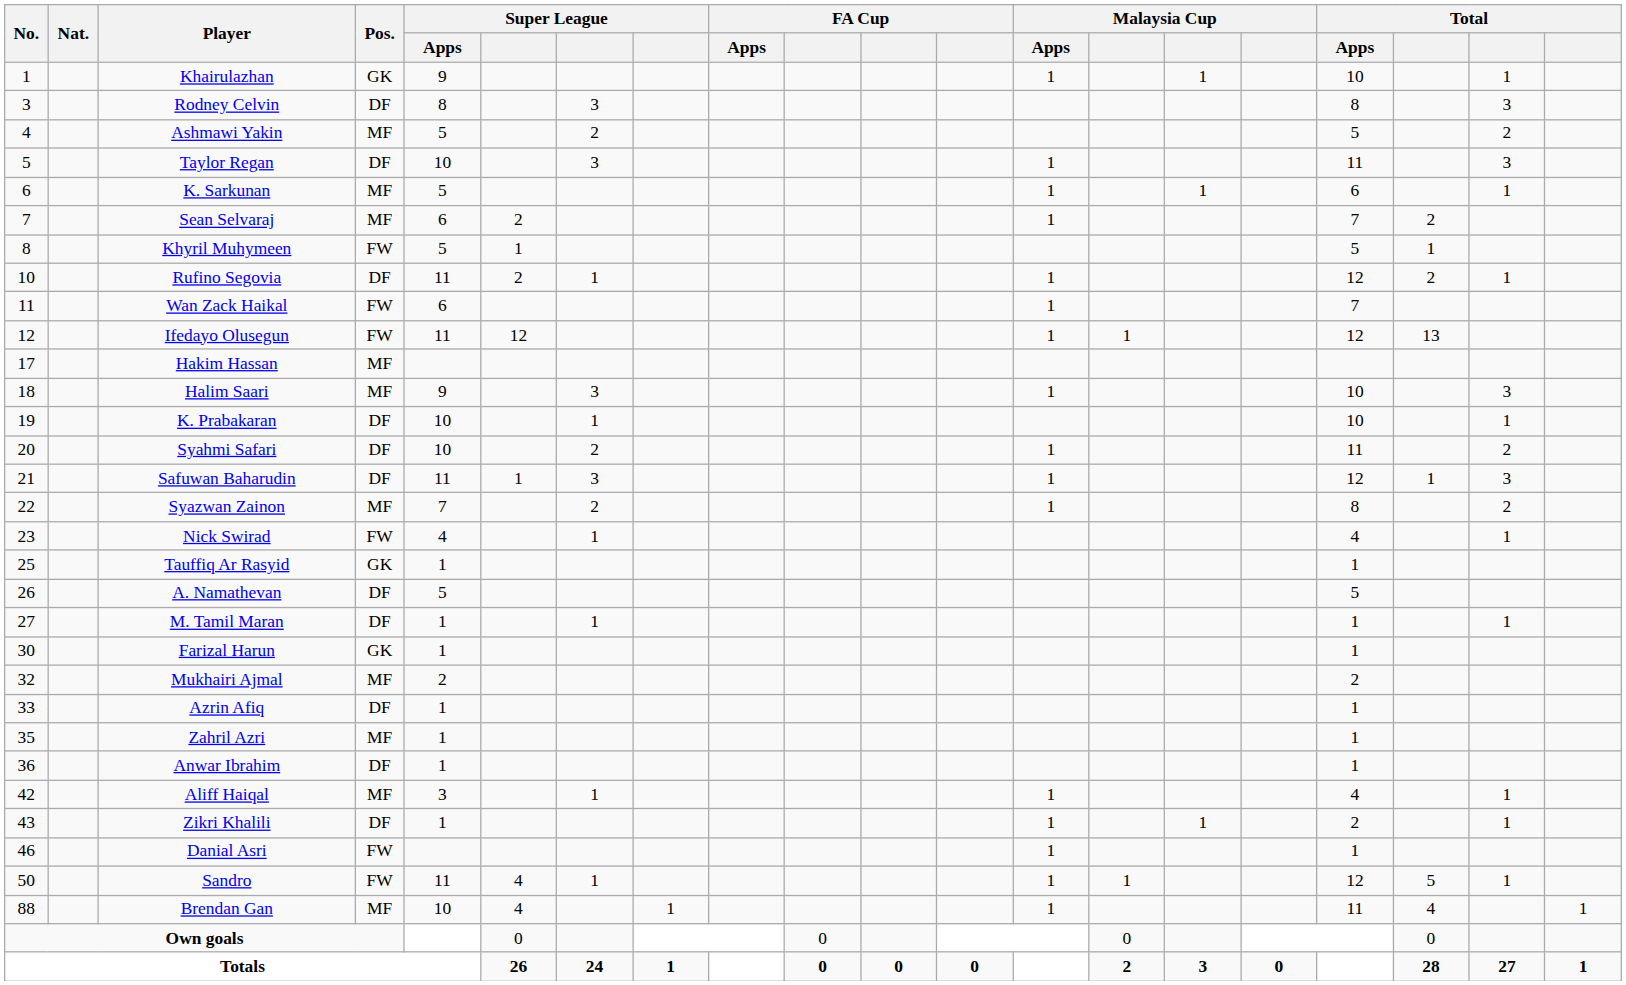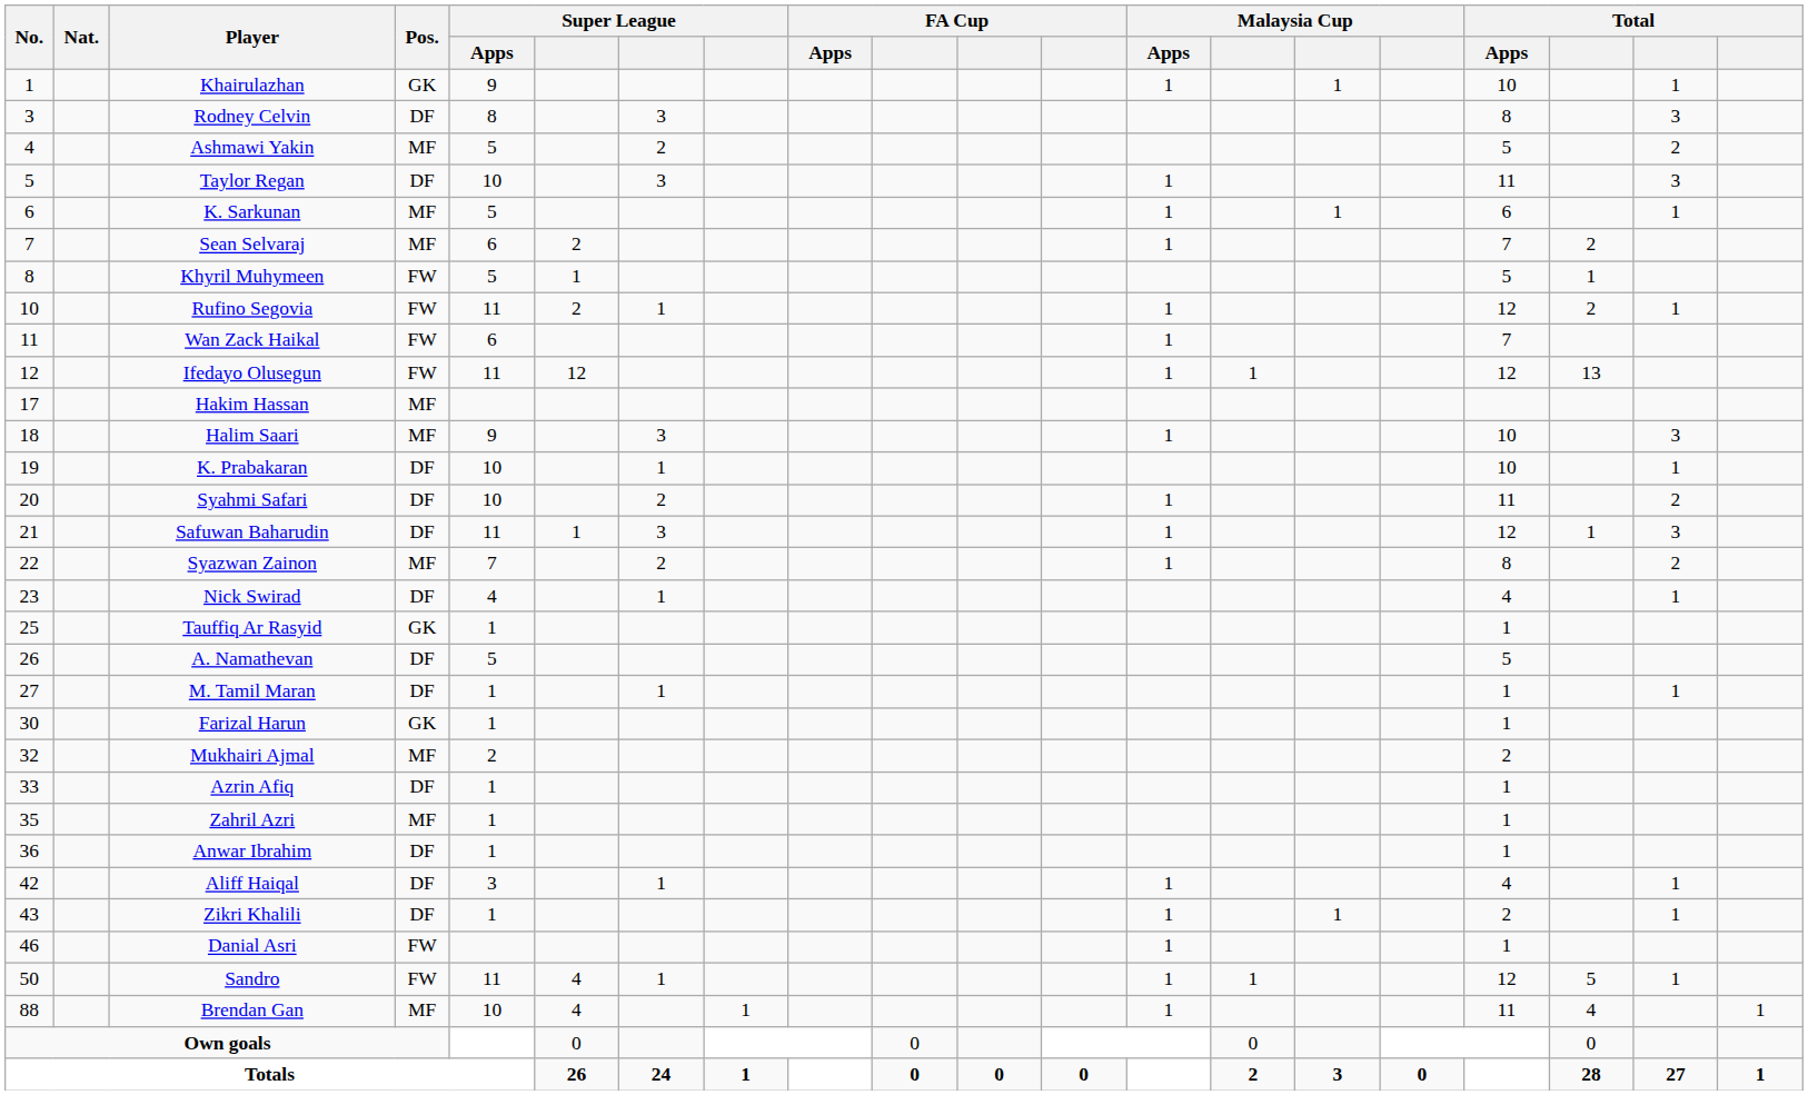 <table class="wikitable sortable alternance" style="text-align:center;width:100%;font-size:85%;">
 <tr>
 <th rowspan="2" style="width:5px;">No.</th>
 <th rowspan="2" style="width:5px;">Nat.</th>
 <th rowspan="2" scope="col" style="width:150px">Player</th>
 <th rowspan="2" style="width:5px;">Pos.</th>
 <th colspan="4">Super League</th>
 <th colspan="4">FA Cup</th>
 <th colspan="4">Malaysia Cup</th>
 <th colspan="4">Total</th>
 </tr>
 <tr style="text-align:center;">
 <th width=40>Apps</th>
 <th width=40></th>
 <th width=40></th>
 <th width=40></th>
 <th width=40>Apps</th>
 <th width=40></th>
 <th width=40></th>
 <th width=40></th>
 <th width=40>Apps</th>
 <th width=40></th>
 <th width=40></th>
 <th width=40></th>
 <th width=40>Apps</th>
 <th width=40></th>
 <th width=40></th>
 <th width=40></th>
 </tr>
 <tr>
 <td>1</td>
 <td></td>
 <td><a href='#'>Khairulazhan</a></td>
 <td>GK</td>
 <td>9</td>
 <td></td>
 <td></td>
 <td></td>
 <td></td>
 <td></td>
 <td></td>
 <td></td>
 <td>1</td>
 <td></td>
 <td>1</td>
 <td></td>
 <td>10</td>
 <td></td>
 <td>1</td>
 <td></td>
 </tr>
 <tr>
 <td>3</td>
 <td></td>
 <td><a href='#'>Rodney Celvin</a></td>
 <td>DF</td>
 <td>8</td>
 <td></td>
 <td>3</td>
 <td></td>
 <td></td>
 <td></td>
 <td></td>
 <td></td>
 <td></td>
 <td></td>
 <td></td>
 <td></td>
 <td>8</td>
 <td></td>
 <td>3</td>
 <td></td>
 </tr>
 <tr>
 <td>4</td>
 <td></td>
 <td><a href='#'>Ashmawi Yakin</a></td>
 <td>MF</td>
 <td>5</td>
 <td></td>
 <td>2</td>
 <td></td>
 <td></td>
 <td></td>
 <td></td>
 <td></td>
 <td></td>
 <td></td>
 <td></td>
 <td></td>
 <td>5</td>
 <td></td>
 <td>2</td>
 <td></td>
 </tr>
 <tr>
 <td>5</td>
 <td></td>
 <td><a href='#'>Taylor Regan</a></td>
 <td>DF</td>
 <td>10</td>
 <td></td>
 <td>3</td>
 <td></td>
 <td></td>
 <td></td>
 <td></td>
 <td></td>
 <td>1</td>
 <td></td>
 <td></td>
 <td></td>
 <td>11</td>
 <td></td>
 <td>3</td>
 <td></td>
 </tr>
 <tr>
 <td>6</td>
 <td></td>
 <td><a href='#'>K. Sarkunan</a></td>
 <td>MF</td>
 <td>5</td>
 <td></td>
 <td></td>
 <td></td>
 <td></td>
 <td></td>
 <td></td>
 <td></td>
 <td>1</td>
 <td></td>
 <td>1</td>
 <td></td>
 <td>6</td>
 <td></td>
 <td>1</td>
 <td></td>
 </tr>
 <tr>
 <td>7</td>
 <td></td>
 <td><a href='#'>Sean Selvaraj</a></td>
 <td>MF</td>
 <td>6</td>
 <td>2</td>
 <td></td>
 <td></td>
 <td></td>
 <td></td>
 <td></td>
 <td></td>
 <td>1</td>
 <td></td>
 <td></td>
 <td></td>
 <td>7</td>
 <td>2</td>
 <td></td>
 <td></td>
 </tr>
 <tr>
 <td>8</td>
 <td></td>
 <td><a href='#'>Khyril Muhymeen</a></td>
 <td>FW</td>
 <td>5</td>
 <td>1</td>
 <td></td>
 <td></td>
 <td></td>
 <td></td>
 <td></td>
 <td></td>
 <td></td>
 <td></td>
 <td></td>
 <td></td>
 <td>5</td>
 <td>1</td>
 <td></td>
 <td></td>
 </tr>
 <tr>
 <td>10</td>
 <td></td>
 <td><a href='#'>Rufino Segovia</a></td>
-<td>DF</td>
+<td>FW</td>
 <td>11</td>
 <td>2</td>
 <td>1</td>
 <td></td>
 <td></td>
 <td></td>
 <td></td>
 <td></td>
 <td>1</td>
 <td></td>
 <td></td>
 <td></td>
 <td>12</td>
 <td>2</td>
 <td>1</td>
 <td></td>
 </tr>
 <tr>
 <td>11</td>
 <td></td>
 <td><a href='#'>Wan Zack Haikal</a></td>
 <td>FW</td>
 <td>6</td>
 <td></td>
 <td></td>
 <td></td>
 <td></td>
 <td></td>
 <td></td>
 <td></td>
 <td>1</td>
 <td></td>
 <td></td>
 <td></td>
 <td>7</td>
 <td></td>
 <td></td>
 <td></td>
 </tr>
 <tr>
 <td>12</td>
 <td></td>
 <td><a href='#'>Ifedayo Olusegun</a></td>
 <td>FW</td>
 <td>11</td>
 <td>12</td>
 <td></td>
 <td></td>
 <td></td>
 <td></td>
 <td></td>
 <td></td>
 <td>1</td>
 <td>1</td>
 <td></td>
 <td></td>
 <td>12</td>
 <td>13</td>
 <td></td>
 <td></td>
 </tr>
 <tr>
 <td>17</td>
 <td></td>
 <td><a href='#'>Hakim Hassan</a></td>
 <td>MF</td>
 <td></td>
 <td></td>
 <td></td>
 <td></td>
 <td></td>
 <td></td>
 <td></td>
 <td></td>
 <td></td>
 <td></td>
 <td></td>
 <td></td>
 <td></td>
 <td></td>
 <td></td>
 <td></td>
 </tr>
 <tr>
 <td>18</td>
 <td></td>
 <td><a href='#'>Halim Saari</a></td>
 <td>MF</td>
 <td>9</td>
 <td></td>
 <td>3</td>
 <td></td>
 <td></td>
 <td></td>
 <td></td>
 <td></td>
 <td>1</td>
 <td></td>
 <td></td>
 <td></td>
 <td>10</td>
 <td></td>
 <td>3</td>
 <td></td>
 </tr>
 <tr>
 <td>19</td>
 <td></td>
 <td><a href='#'>K. Prabakaran</a></td>
 <td>DF</td>
 <td>10</td>
 <td></td>
 <td>1</td>
 <td></td>
 <td></td>
 <td></td>
 <td></td>
 <td></td>
 <td></td>
 <td></td>
 <td></td>
 <td></td>
 <td>10</td>
 <td></td>
 <td>1</td>
 <td></td>
 </tr>
 <tr>
 <td>20</td>
 <td></td>
 <td><a href='#'>Syahmi Safari</a></td>
 <td>DF</td>
 <td>10</td>
 <td></td>
 <td>2</td>
 <td></td>
 <td></td>
 <td></td>
 <td></td>
 <td></td>
 <td>1</td>
 <td></td>
 <td></td>
 <td></td>
 <td>11</td>
 <td></td>
 <td>2</td>
 <td></td>
 </tr>
 <tr>
 <td>21</td>
 <td></td>
 <td><a href='#'>Safuwan Baharudin</a></td>
 <td>DF</td>
 <td>11</td>
 <td>1</td>
 <td>3</td>
 <td></td>
 <td></td>
 <td></td>
 <td></td>
 <td></td>
 <td>1</td>
 <td></td>
 <td></td>
 <td></td>
 <td>12</td>
 <td>1</td>
 <td>3</td>
 <td></td>
 </tr>
 <tr>
 <td>22</td>
 <td></td>
 <td><a href='#'>Syazwan Zainon</a></td>
 <td>MF</td>
 <td>7</td>
 <td></td>
 <td>2</td>
 <td></td>
 <td></td>
 <td></td>
 <td></td>
 <td></td>
 <td>1</td>
 <td></td>
 <td></td>
 <td></td>
 <td>8</td>
 <td></td>
 <td>2</td>
 <td></td>
 </tr>
 <tr>
 <td>23</td>
 <td></td>
 <td><a href='#'>Nick Swirad</a></td>
-<td>FW</td>
+<td>DF</td>
 <td>4</td>
 <td></td>
 <td>1</td>
 <td></td>
 <td></td>
 <td></td>
 <td></td>
 <td></td>
 <td></td>
 <td></td>
 <td></td>
 <td></td>
 <td>4</td>
 <td></td>
 <td>1</td>
 <td></td>
 </tr>
 <tr>
 <td>25</td>
 <td></td>
 <td><a href='#'>Tauffiq Ar Rasyid</a></td>
 <td>GK</td>
 <td>1</td>
 <td></td>
 <td></td>
 <td></td>
 <td></td>
 <td></td>
 <td></td>
 <td></td>
 <td></td>
 <td></td>
 <td></td>
 <td></td>
 <td>1</td>
 <td></td>
 <td></td>
 <td></td>
 </tr>
 <tr>
 <td>26</td>
 <td></td>
 <td><a href='#'>A. Namathevan</a></td>
 <td>DF</td>
 <td>5</td>
 <td></td>
 <td></td>
 <td></td>
 <td></td>
 <td></td>
 <td></td>
 <td></td>
 <td></td>
 <td></td>
 <td></td>
 <td></td>
 <td>5</td>
 <td></td>
 <td></td>
 <td></td>
 </tr>
 <tr>
 <td>27</td>
 <td></td>
 <td><a href='#'>M. Tamil Maran</a></td>
 <td>DF</td>
 <td>1</td>
 <td></td>
 <td>1</td>
 <td></td>
 <td></td>
 <td></td>
 <td></td>
 <td></td>
 <td></td>
 <td></td>
 <td></td>
 <td></td>
 <td>1</td>
 <td></td>
 <td>1</td>
 <td></td>
 </tr>
 <tr>
 <td>30</td>
 <td></td>
 <td><a href='#'>Farizal Harun</a></td>
 <td>GK</td>
 <td>1</td>
 <td></td>
 <td></td>
 <td></td>
 <td></td>
 <td></td>
 <td></td>
 <td></td>
 <td></td>
 <td></td>
 <td></td>
 <td></td>
 <td>1</td>
 <td></td>
 <td></td>
 <td></td>
 </tr>
 <tr>
 <td>32</td>
 <td></td>
 <td><a href='#'>Mukhairi Ajmal</a></td>
 <td>MF</td>
 <td>2</td>
 <td></td>
 <td></td>
 <td></td>
 <td></td>
 <td></td>
 <td></td>
 <td></td>
 <td></td>
 <td></td>
 <td></td>
 <td></td>
 <td>2</td>
 <td></td>
 <td></td>
 <td></td>
 </tr>
 <tr>
 <td>33</td>
 <td></td>
 <td><a href='#'>Azrin Afiq</a></td>
 <td>DF</td>
 <td>1</td>
 <td></td>
 <td></td>
 <td></td>
 <td></td>
 <td></td>
 <td></td>
 <td></td>
 <td></td>
 <td></td>
 <td></td>
 <td></td>
 <td>1</td>
 <td></td>
 <td></td>
 <td></td>
 </tr>
 <tr>
 <td>35</td>
 <td></td>
 <td><a href='#'>Zahril Azri</a></td>
 <td>MF</td>
 <td>1</td>
 <td></td>
 <td></td>
 <td></td>
 <td></td>
 <td></td>
 <td></td>
 <td></td>
 <td></td>
 <td></td>
 <td></td>
 <td></td>
 <td>1</td>
 <td></td>
 <td></td>
 <td></td>
 </tr>
 <tr>
 <td>36</td>
 <td></td>
 <td><a href='#'>Anwar Ibrahim</a></td>
 <td>DF</td>
 <td>1</td>
 <td></td>
 <td></td>
 <td></td>
 <td></td>
 <td></td>
 <td></td>
 <td></td>
 <td></td>
 <td></td>
 <td></td>
 <td></td>
 <td>1</td>
 <td></td>
 <td></td>
 <td></td>
 </tr>
 <tr>
 <td>42</td>
 <td></td>
 <td><a href='#'>Aliff Haiqal</a></td>
-<td>MF</td>
+<td>DF</td>
 <td>3</td>
 <td></td>
 <td>1</td>
 <td></td>
 <td></td>
 <td></td>
 <td></td>
 <td></td>
 <td>1</td>
 <td></td>
 <td></td>
 <td></td>
 <td>4</td>
 <td></td>
 <td>1</td>
 <td></td>
 </tr>
 <tr>
 <td>43</td>
 <td></td>
 <td><a href='#'>Zikri Khalili</a></td>
 <td>DF</td>
 <td>1</td>
 <td></td>
 <td></td>
 <td></td>
 <td></td>
 <td></td>
 <td></td>
 <td></td>
 <td>1</td>
 <td></td>
 <td>1</td>
 <td></td>
 <td>2</td>
 <td></td>
 <td>1</td>
 <td></td>
 </tr>
 <tr>
 <td>46</td>
 <td></td>
 <td><a href='#'>Danial Asri</a></td>
 <td>FW</td>
 <td></td>
 <td></td>
 <td></td>
 <td></td>
 <td></td>
 <td></td>
 <td></td>
 <td></td>
 <td>1</td>
 <td></td>
 <td></td>
 <td></td>
 <td>1</td>
 <td></td>
 <td></td>
 <td></td>
 </tr>
 <tr>
 <td>50</td>
 <td></td>
 <td><a href='#'>Sandro</a></td>
 <td>FW</td>
 <td>11</td>
 <td>4</td>
 <td>1</td>
 <td></td>
 <td></td>
 <td></td>
 <td></td>
 <td></td>
 <td>1</td>
 <td>1</td>
 <td></td>
 <td></td>
 <td>12</td>
 <td>5</td>
 <td>1</td>
 <td></td>
 </tr>
 <tr>
 <td>88</td>
 <td></td>
 <td><a href='#'>Brendan Gan</a></td>
 <td>MF</td>
 <td>10</td>
 <td>4</td>
 <td></td>
 <td>1</td>
 <td></td>
 <td></td>
 <td></td>
 <td></td>
 <td>1</td>
 <td></td>
 <td></td>
 <td></td>
 <td>11</td>
 <td>4</td>
 <td></td>
 <td>1</td>
 </tr>
 <tr class="sortbottom">
 <td colspan="4"><strong>Own goals</strong></td>
 <td ! style="background:white; text-align: center;"></td>
 <td>0</td>
 <td></td>
 <td ! colspan="2" style="background:white; text-align: center;"></td>
 <td>0</td>
 <td></td>
 <td ! colspan="2" style="background:white; text-align: center;"></td>
 <td>0</td>
 <td></td>
 <td ! colspan="2" style="background:white; text-align: center;"></td>
 <td>0</td>
 <td></td>
 </tr>
 <tr class="sortbottom">
 <td colspan="5" style="background:white; text-align: center;"><strong>Totals</strong></td>
 <td><strong>26</strong></td>
 <td><strong>24</strong></td>
 <td><strong>1</strong></td>
 <td ! rowspan="1" style="background:white; text-align: center;"></td>
 <td><strong>0</strong></td>
 <td><strong>0</strong></td>
 <td><strong>0</strong></td>
 <td ! rowspan="1" style="background:white; text-align: center;"></td>
 <td><strong>2</strong></td>
 <td><strong>3</strong></td>
 <td><strong>0</strong></td>
 <td ! rowspan="1" style="background:white; text-align: center;"></td>
 <td><strong>28</strong></td>
 <td><strong>27</strong></td>
 <td><strong>1</strong></td>
 </tr>
 </table>
